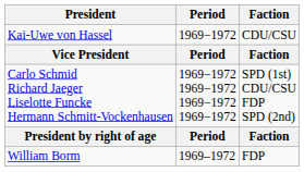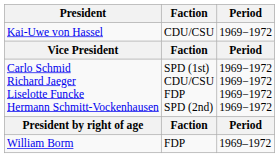 <table class="wikitable">
 <tr>
 <th>President</th>
+<th>Faction</th>
 <th>Period</th>
-<th>Faction</th>
 </tr>
 <tr>
 <td><a href='#'>Kai-Uwe von Hassel</a></td>
+<td>CDU/CSU</td>
 <td>1969−1972</td>
-<td>CDU/CSU</td>
 </tr>
 <tr>
 <th>Vice President</th>
+<th>Faction</th>
 <th>Period</th>
-<th>Faction</th>
 </tr>
 <tr>
 <td><a href='#'>Carlo Schmid</a><br><a href='#'>Richard Jaeger</a><br><a href='#'>Liselotte Funcke</a><br><a href='#'>Hermann Schmitt-Vockenhausen</a></td>
+<td>SPD (1st)<br>CDU/CSU<br>FDP<br>SPD (2nd)</td>
 <td>1969−1972<br>1969−1972<br>1969−1972<br>1969−1972</td>
-<td>SPD (1st)<br>CDU/CSU<br>FDP<br>SPD (2nd)</td>
 </tr>
 <tr>
 <th>President by right of age</th>
+<th>Faction</th>
 <th>Period</th>
-<th>Faction</th>
 </tr>
 <tr>
 <td><a href='#'>William Borm</a></td>
+<td>FDP</td>
 <td>1969–1972</td>
-<td>FDP</td>
 </tr>
 </table>
